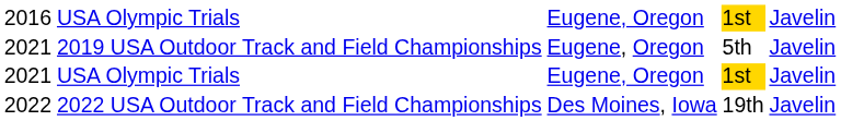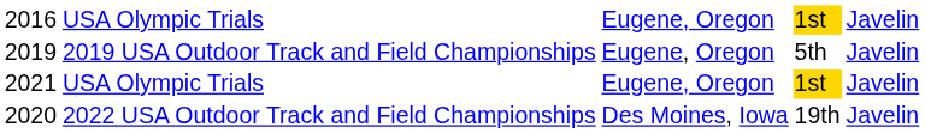 <table>
 <tr>
 <td>2016</td>
 <td><a href='#'>USA Olympic Trials</a></td>
 <td><a href='#'>Eugene, Oregon</a></td>
 <td bgcolor=gold>1st</td>
 <td><a href='#'>Javelin</a></td>
 <td></td>
 </tr>
 <tr>
-<td>2021</td>
+<td>2019</td>
 <td><a href='#'>2019 USA Outdoor Track and Field Championships</a></td>
 <td><a href='#'>Eugene</a>, <a href='#'>Oregon</a></td>
 <td>5th</td>
 <td><a href='#'>Javelin</a></td>
 <td></td>
 </tr>
 <tr>
 <td>2021</td>
 <td><a href='#'>USA Olympic Trials</a></td>
 <td><a href='#'>Eugene, Oregon</a></td>
 <td bgcolor=gold>1st</td>
 <td><a href='#'>Javelin</a></td>
 <td></td>
 </tr>
 <tr>
-<td>2022</td>
+<td>2020</td>
 <td><a href='#'>2022 USA Outdoor Track and Field Championships</a></td>
 <td><a href='#'>Des Moines</a>, <a href='#'>Iowa</a></td>
 <td>19th</td>
 <td><a href='#'>Javelin</a></td>
 </tr>
 </table>
